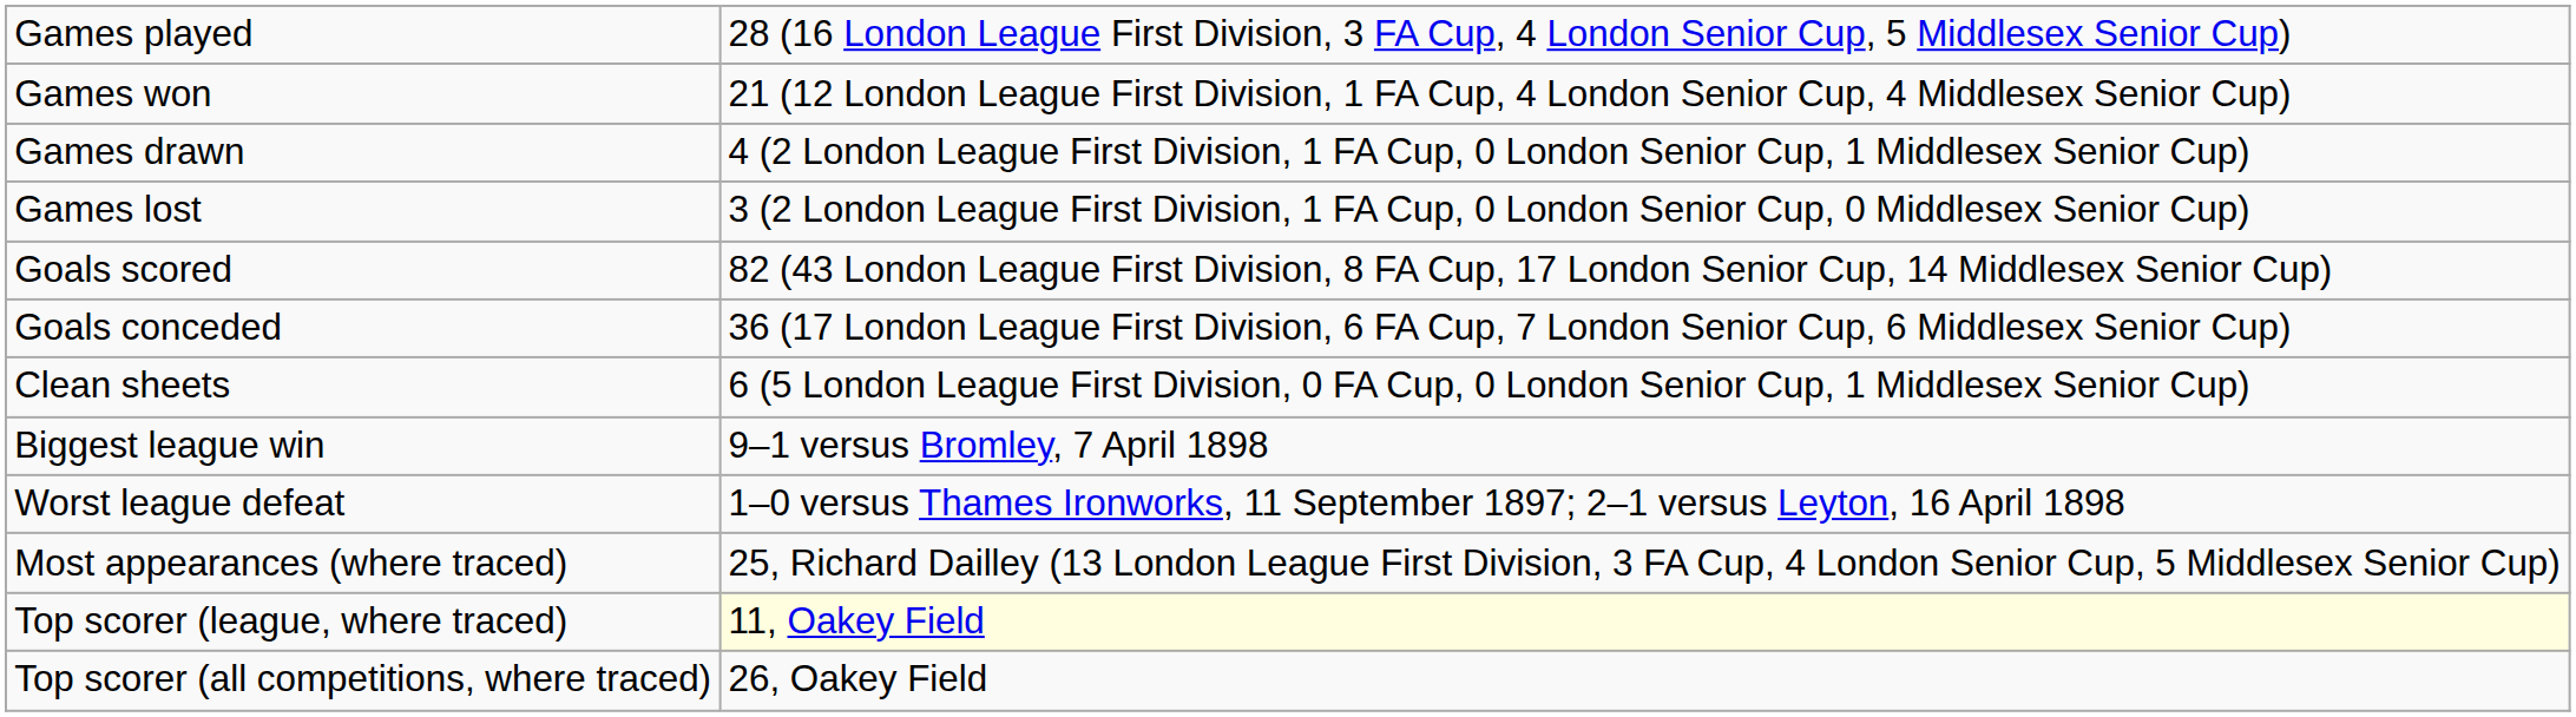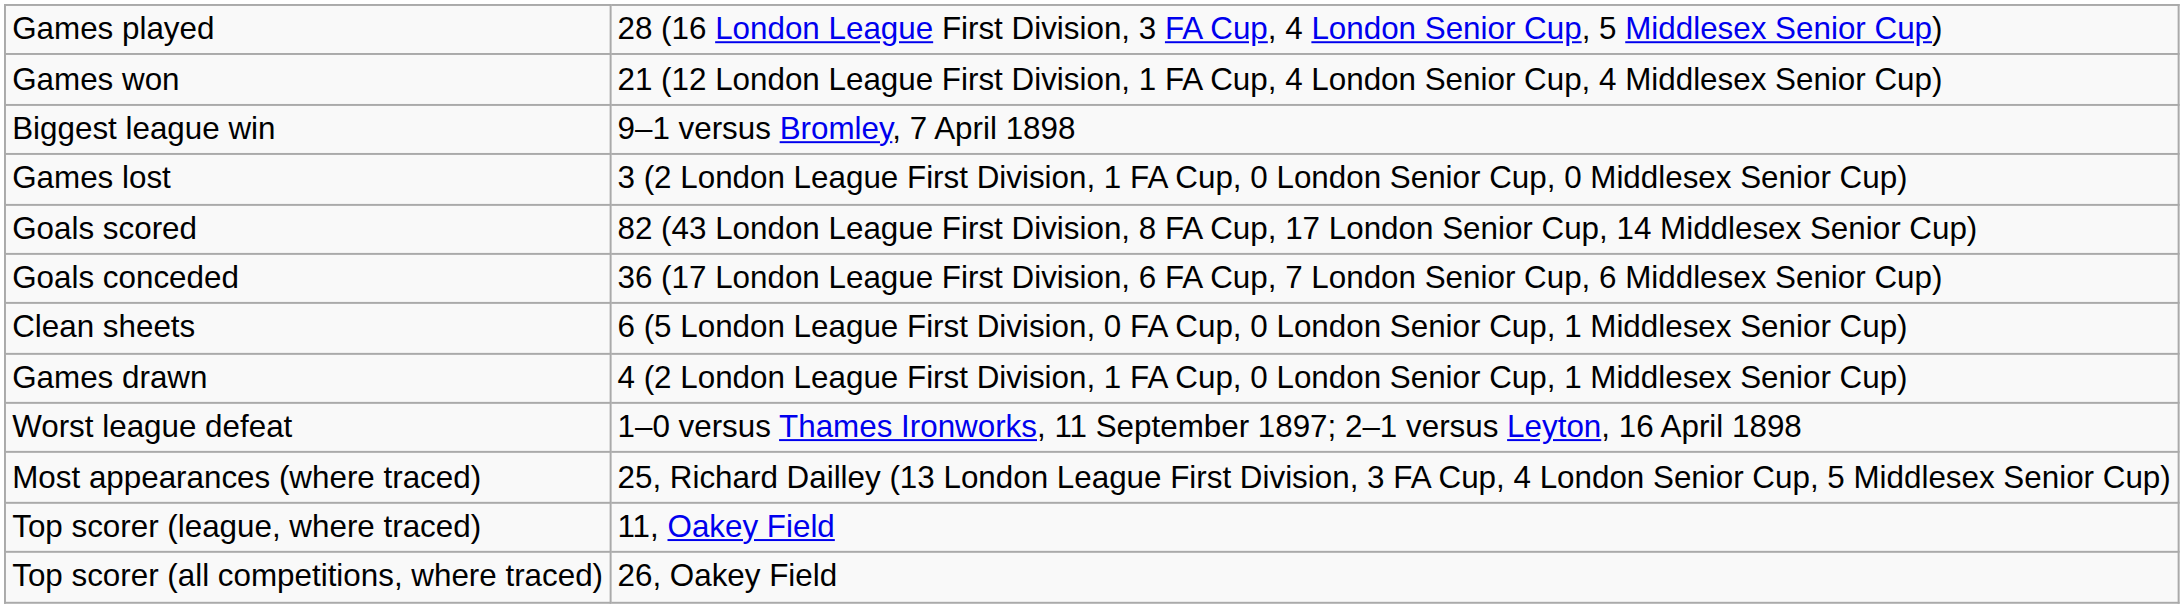 <table class="wikitable">
 <tr>
 <td>Games played</td>
 <td>28 (16 <a href='#'>London League</a> First Division, 3 <a href='#'>FA Cup</a>, 4 <a href='#'>London Senior Cup</a>, 5 <a href='#'>Middlesex Senior Cup</a>)</td>
 </tr>
 <tr>
 <td>Games won</td>
 <td>21 (12 London League First Division, 1 FA Cup, 4 London Senior Cup, 4 Middlesex Senior Cup)</td>
 </tr>
 <tr>
-<td>Games drawn</td>
-<td>4 (2 London League First Division, 1 FA Cup, 0 London Senior Cup, 1 Middlesex Senior Cup)</td>
+<td>Biggest league win</td>
+<td>9–1 versus <a href='#'>Bromley</a>, 7 April 1898</td>
 </tr>
 <tr>
 <td>Games lost</td>
 <td>3 (2 London League First Division, 1 FA Cup, 0 London Senior Cup, 0 Middlesex Senior Cup)</td>
 </tr>
 <tr>
 <td>Goals scored</td>
 <td>82 (43 London League First Division, 8 FA Cup, 17 London Senior Cup, 14 Middlesex Senior Cup)</td>
 </tr>
 <tr>
 <td>Goals conceded</td>
 <td>36 (17 London League First Division, 6 FA Cup, 7 London Senior Cup, 6 Middlesex Senior Cup)</td>
 </tr>
 <tr>
 <td>Clean sheets</td>
 <td>6 (5 London League First Division, 0 FA Cup, 0 London Senior Cup, 1 Middlesex Senior Cup)</td>
 </tr>
 <tr>
-<td>Biggest league win</td>
-<td>9–1 versus <a href='#'>Bromley</a>, 7 April 1898</td>
+<td>Games drawn</td>
+<td>4 (2 London League First Division, 1 FA Cup, 0 London Senior Cup, 1 Middlesex Senior Cup)</td>
 </tr>
 <tr>
 <td>Worst league defeat</td>
 <td>1–0 versus <a href='#'>Thames Ironworks</a>, 11 September 1897; 2–1 versus <a href='#'>Leyton</a>, 16 April 1898</td>
 </tr>
 <tr>
 <td>Most appearances (where traced)</td>
 <td>25, Richard Dailley (13 London League First Division, 3 FA Cup, 4 London Senior Cup, 5 Middlesex Senior Cup)</td>
 </tr>
 <tr>
 <td>Top scorer (league, where traced)</td>
-<td style="background: lightyellow;">11, <a href='#'>Oakey Field</a></td>
+<td>11, <a href='#'>Oakey Field</a></td>
 </tr>
 <tr>
 <td>Top scorer (all competitions, where traced)</td>
 <td>26, Oakey Field</td>
 </tr>
 </table>
